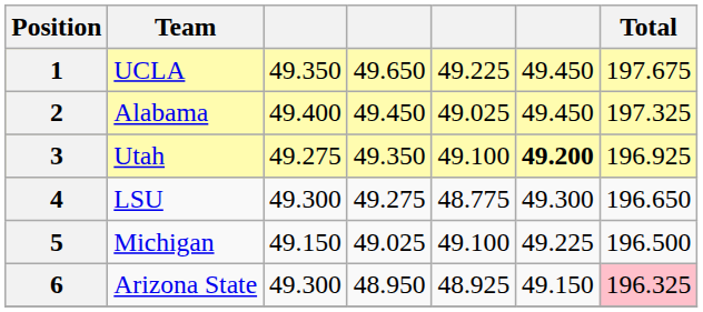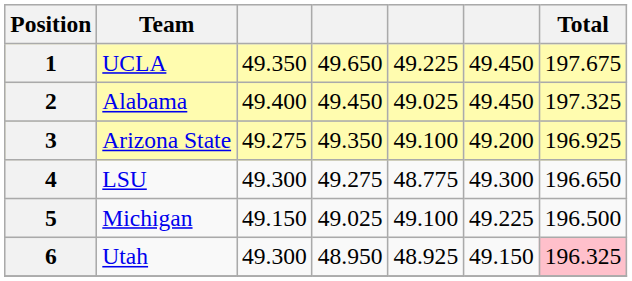 <table class="wikitable sortable" style="text-align:center; font-size:95%">
 <tr>
 <th scope=col>Position</th>
 <th scope=col>Team</th>
 <th scope=col></th>
 <th scope=col></th>
 <th scope=col></th>
 <th scope=col></th>
 <th scope=col>Total</th>
 </tr>
 <tr bgcolor=fffcaf>
 <th scope=row>1</th>
 <td align=left><a href='#'>UCLA</a></td>
 <td>49.350</td>
 <td>49.650</td>
 <td>49.225</td>
 <td>49.450</td>
 <td>197.675</td>
 </tr>
 <tr bgcolor=fffcaf>
 <th scope=row>2</th>
 <td align=left><a href='#'>Alabama</a></td>
 <td>49.400</td>
 <td>49.450</td>
 <td>49.025</td>
 <td>49.450</td>
 <td>197.325</td>
 </tr>
 <tr bgcolor=fffcaf>
 <th scope=row>3</th>
-<td align=left><a href='#'>Utah</a></td>
+<td align=left><a href='#'>Arizona State</a></td>
 <td>49.275</td>
 <td>49.350</td>
 <td>49.100</td>
-<td><strong>49.200</strong></td>
+<td>49.200</td>
 <td>196.925</td>
 </tr>
 <tr>
 <th scope=row>4</th>
 <td align=left><a href='#'>LSU</a></td>
 <td>49.300</td>
 <td>49.275</td>
 <td>48.775</td>
 <td>49.300</td>
 <td>196.650</td>
 </tr>
 <tr>
 <th scope=row>5</th>
 <td align=left><a href='#'>Michigan</a></td>
 <td>49.150</td>
 <td>49.025</td>
 <td>49.100</td>
 <td>49.225</td>
 <td>196.500</td>
 </tr>
 <tr>
 <th scope=row>6</th>
-<td align=left><a href='#'>Arizona State</a></td>
+<td align=left><a href='#'>Utah</a></td>
 <td>49.300</td>
 <td>48.950</td>
 <td>48.925</td>
 <td>49.150</td>
 <td style="background: pink;">196.325</td>
 </tr>
 <tr>
 </tr>
 </table>
